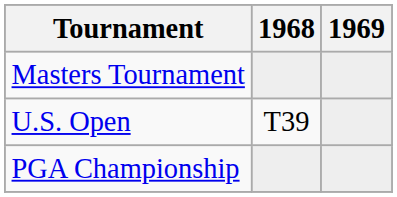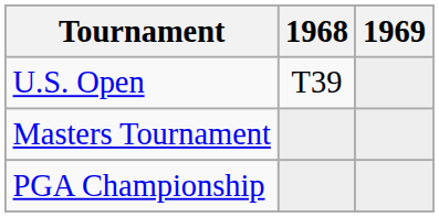 <table class="wikitable" style="font-size:95%;text-align:center;">
 <tr>
 <th>Tournament</th>
 <th>1968</th>
 <th>1969</th>
 </tr>
 <tr>
-<td align=left><a href='#'>Masters Tournament</a></td>
-<td style="background:#eeeeee;"></td>
+<td align=left><a href='#'>U.S. Open</a></td>
+<td>T39</td>
 <td style="background:#eeeeee;"></td>
 </tr>
 <tr>
-<td align=left><a href='#'>U.S. Open</a></td>
-<td>T39</td>
+<td align=left><a href='#'>Masters Tournament</a></td>
+<td style="background:#eeeeee;"></td>
 <td style="background:#eeeeee;"></td>
 </tr>
 <tr>
 <td align=left><a href='#'>PGA Championship</a></td>
 <td style="background:#eeeeee;"></td>
 <td style="background:#eeeeee;"></td>
 </tr>
 </table>
